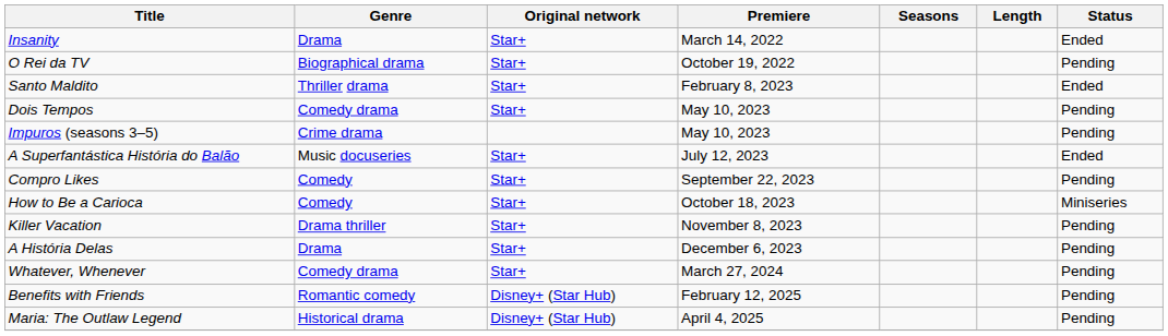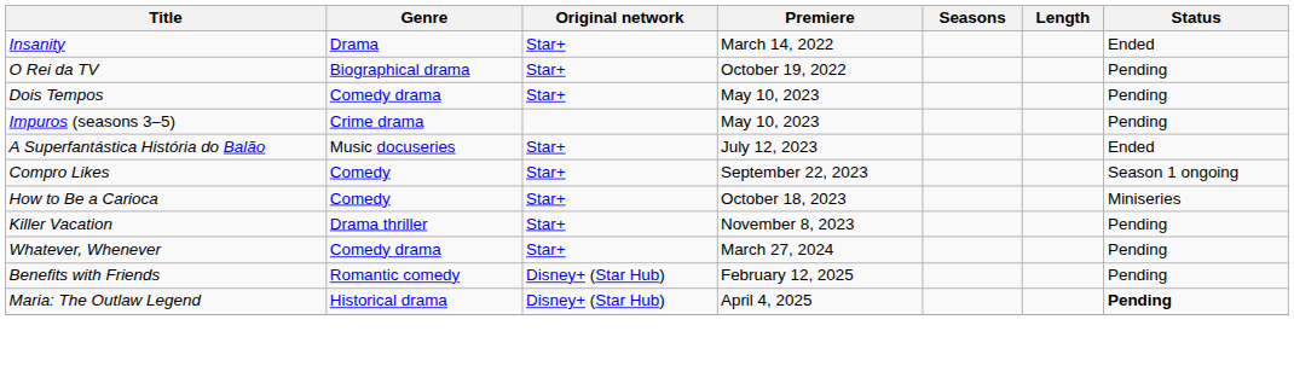 <table class="wikitable sortable" style="width:100%;">
 <tr>
 <th scope="col" style="width:25%;">Title</th>
 <th>Genre</th>
 <th>Original network</th>
 <th>Premiere</th>
 <th>Seasons</th>
 <th>Length</th>
 <th>Status</th>
 </tr>
 <tr>
 <td><em><a href='#'>Insanity</a></em></td>
 <td><a href='#'>Drama</a></td>
 <td><a href='#'>Star+</a></td>
 <td>March 14, 2022</td>
 <td></td>
 <td></td>
 <td>Ended</td>
 </tr>
 <tr>
 <td><em>O Rei da TV</em></td>
 <td><a href='#'>Biographical drama</a></td>
 <td><a href='#'>Star+</a></td>
 <td>October 19, 2022</td>
 <td></td>
 <td></td>
 <td>Pending</td>
-</tr>
-<tr>
-<td><em>Santo Maldito</em></td>
-<td><a href='#'>Thriller</a> <a href='#'>drama</a></td>
-<td><a href='#'>Star+</a></td>
-<td>February 8, 2023</td>
-<td></td>
-<td></td>
-<td>Ended</td>
 </tr>
 <tr>
 <td><em>Dois Tempos</em></td>
 <td><a href='#'>Comedy drama</a></td>
 <td><a href='#'>Star+</a></td>
 <td>May 10, 2023</td>
 <td></td>
 <td></td>
 <td>Pending</td>
 </tr>
 <tr>
 <td><em><a href='#'>Impuros</a></em> (seasons 3–5)</td>
 <td><a href='#'>Crime drama</a></td>
 <td></td>
 <td>May 10, 2023</td>
 <td></td>
 <td></td>
 <td>Pending</td>
 </tr>
 <tr>
 <td><em>A Superfantástica História do <a href='#'>Balão</a></em></td>
 <td>Music <a href='#'>docuseries</a></td>
 <td><a href='#'>Star+</a></td>
 <td>July 12, 2023</td>
 <td></td>
 <td></td>
 <td>Ended</td>
 </tr>
 <tr>
 <td><em>Compro Likes</em></td>
 <td><a href='#'>Comedy</a></td>
 <td><a href='#'>Star+</a></td>
 <td>September 22, 2023</td>
 <td></td>
 <td></td>
-<td>Pending</td>
+<td>Season 1 ongoing</td>
 </tr>
 <tr>
 <td><em>How to Be a Carioca</em></td>
 <td><a href='#'>Comedy</a></td>
 <td><a href='#'>Star+</a></td>
 <td>October 18, 2023</td>
 <td></td>
 <td></td>
 <td>Miniseries</td>
 </tr>
 <tr>
 <td><em>Killer Vacation</em></td>
 <td><a href='#'>Drama thriller</a></td>
 <td><a href='#'>Star+</a></td>
 <td>November 8, 2023</td>
-<td></td>
-<td></td>
-<td>Pending</td>
-</tr>
-<tr>
-<td><em>A História Delas</em></td>
-<td><a href='#'>Drama</a></td>
-<td><a href='#'>Star+</a></td>
-<td>December 6, 2023</td>
 <td></td>
 <td></td>
 <td>Pending</td>
 </tr>
 <tr>
 <td><em>Whatever, Whenever</em></td>
 <td><a href='#'>Comedy drama</a></td>
 <td><a href='#'>Star+</a></td>
 <td>March 27, 2024</td>
 <td></td>
 <td></td>
 <td>Pending</td>
 </tr>
 <tr>
 <td><em>Benefits with Friends</em></td>
 <td><a href='#'>Romantic comedy</a></td>
 <td><a href='#'>Disney+</a> (<a href='#'>Star Hub</a>)</td>
 <td>February 12, 2025</td>
 <td></td>
 <td></td>
 <td>Pending</td>
 </tr>
 <tr>
 <td><em>Maria: The Outlaw Legend</em></td>
 <td><a href='#'>Historical drama</a></td>
 <td><a href='#'>Disney+</a> (<a href='#'>Star Hub</a>)</td>
 <td>April 4, 2025</td>
 <td></td>
 <td></td>
-<td>Pending</td>
+<td><strong>Pending</strong></td>
 </tr>
 <tr>
 </tr>
 </table>
